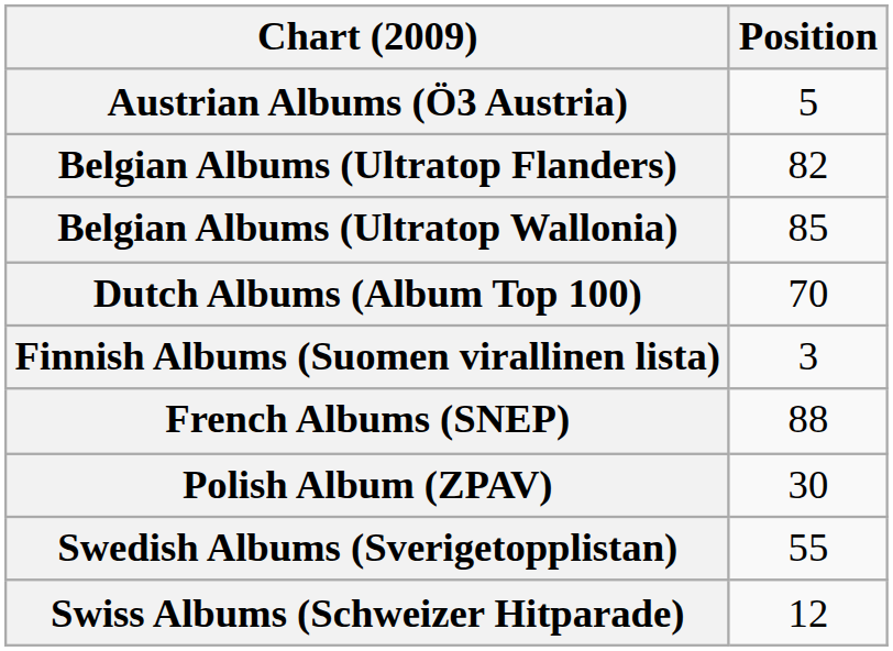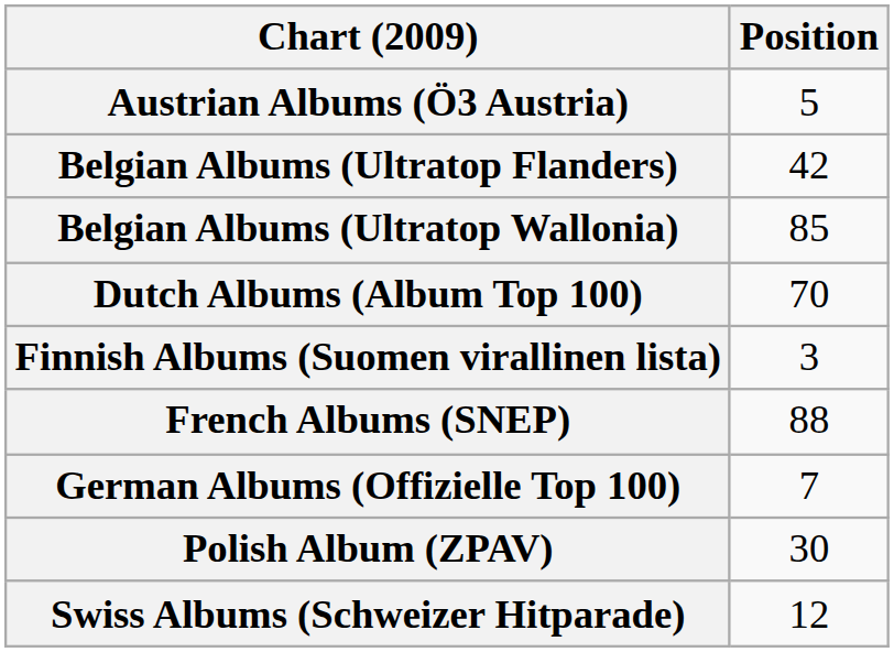 <table class="wikitable sortable plainrowheaders" style="text-align:center">
 <tr>
 <th scope="col">Chart (2009)</th>
 <th scope="col">Position</th>
 </tr>
 <tr>
 <th scope="row">Austrian Albums (Ö3 Austria)</th>
 <td>5</td>
 </tr>
 <tr>
 <th scope="row">Belgian Albums (Ultratop Flanders)</th>
-<td>82</td>
+<td>42</td>
 </tr>
 <tr>
 <th scope="row">Belgian Albums (Ultratop Wallonia)</th>
 <td>85</td>
 </tr>
 <tr>
 <th scope="row">Dutch Albums (Album Top 100)</th>
 <td>70</td>
 </tr>
 <tr>
 <th scope="row">Finnish Albums (Suomen virallinen lista)</th>
 <td>3</td>
 </tr>
 <tr>
 <th scope="row">French Albums (SNEP)</th>
 <td>88</td>
 </tr>
 <tr>
+<th scope="row">German Albums (Offizielle Top 100)</th>
+<td>7</td>
+</tr>
+<tr>
 <th scope="row">Polish Album (ZPAV)</th>
 <td>30</td>
-</tr>
-<tr>
-<th scope="row">Swedish Albums (Sverigetopplistan)</th>
-<td>55</td>
 </tr>
 <tr>
 <th scope="row">Swiss Albums (Schweizer Hitparade)</th>
 <td>12</td>
 </tr>
 </table>
